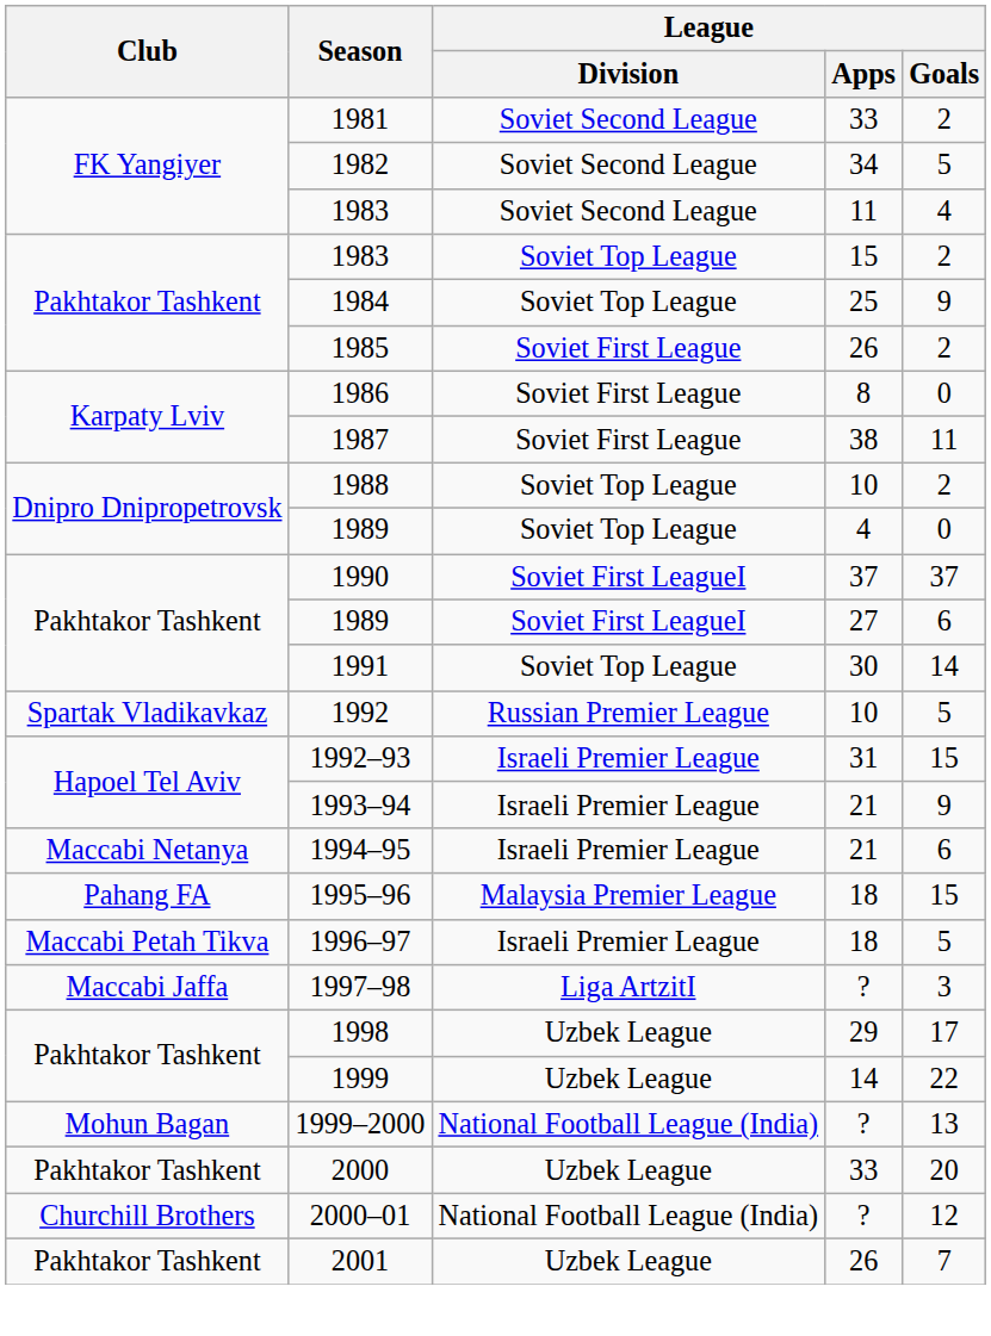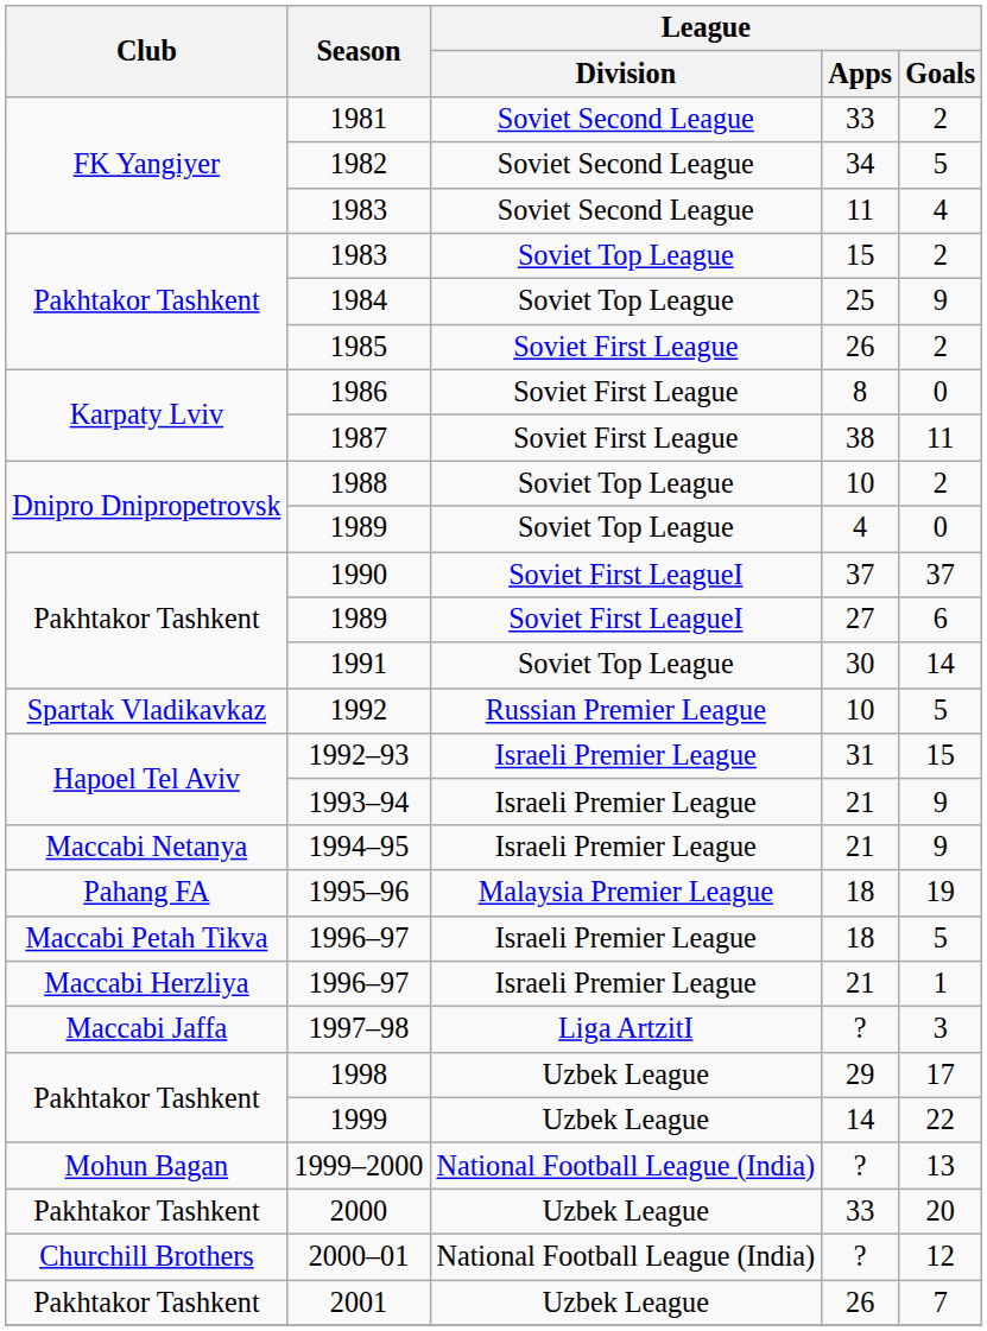 <table class="wikitable" style="text-align:center">
 <tr>
 <th rowspan="2">Club</th>
 <th rowspan="2">Season</th>
 <th colspan="3">League</th>
 </tr>
 <tr>
 <th>Division</th>
 <th>Apps</th>
 <th>Goals</th>
 </tr>
 <tr>
 <td rowspan="3"><a href='#'>FK Yangiyer</a></td>
 <td>1981</td>
 <td><a href='#'>Soviet Second League</a></td>
 <td>33</td>
 <td>2</td>
 </tr>
 <tr>
 <td>1982</td>
 <td>Soviet Second League</td>
 <td>34</td>
 <td>5</td>
 </tr>
 <tr>
 <td>1983</td>
 <td>Soviet Second League</td>
 <td>11</td>
 <td>4</td>
 </tr>
 <tr>
 <td rowspan="3"><a href='#'>Pakhtakor Tashkent</a></td>
 <td>1983</td>
 <td><a href='#'>Soviet Top League</a></td>
 <td>15</td>
 <td>2</td>
 </tr>
 <tr>
 <td>1984</td>
 <td>Soviet Top League</td>
 <td>25</td>
 <td>9</td>
 </tr>
 <tr>
 <td>1985</td>
 <td><a href='#'>Soviet First League</a></td>
 <td>26</td>
 <td>2</td>
 </tr>
 <tr>
 <td rowspan="2"><a href='#'>Karpaty Lviv</a></td>
 <td>1986</td>
 <td>Soviet First League</td>
 <td>8</td>
 <td>0</td>
 </tr>
 <tr>
 <td>1987</td>
 <td>Soviet First League</td>
 <td>38</td>
 <td>11</td>
 </tr>
 <tr>
 <td rowspan="2"><a href='#'>Dnipro Dnipropetrovsk</a></td>
 <td>1988</td>
 <td>Soviet Top League</td>
 <td>10</td>
 <td>2</td>
 </tr>
 <tr>
 <td>1989</td>
 <td>Soviet Top League</td>
 <td>4</td>
 <td>0</td>
 </tr>
 <tr>
 <td rowspan="3">Pakhtakor Tashkent</td>
 <td>1990</td>
 <td><a href='#'>Soviet First LeagueI</a></td>
 <td>37</td>
 <td>37</td>
 </tr>
 <tr>
 <td>1989</td>
 <td><a href='#'>Soviet First LeagueI</a></td>
 <td>27</td>
 <td>6</td>
 </tr>
 <tr>
 <td>1991</td>
 <td>Soviet Top League</td>
 <td>30</td>
 <td>14</td>
 </tr>
 <tr>
 <td><a href='#'>Spartak Vladikavkaz</a></td>
 <td>1992</td>
 <td><a href='#'>Russian Premier League</a></td>
 <td>10</td>
 <td>5</td>
 </tr>
 <tr>
 <td rowspan="2"><a href='#'>Hapoel Tel Aviv</a></td>
 <td>1992–93</td>
 <td><a href='#'>Israeli Premier League</a></td>
 <td>31</td>
 <td>15</td>
 </tr>
 <tr>
 <td>1993–94</td>
 <td>Israeli Premier League</td>
 <td>21</td>
 <td>9</td>
 </tr>
 <tr>
 <td><a href='#'>Maccabi Netanya</a></td>
 <td>1994–95</td>
 <td>Israeli Premier League</td>
 <td>21</td>
-<td>6</td>
+<td>9</td>
 </tr>
 <tr>
 <td><a href='#'>Pahang FA</a></td>
 <td>1995–96</td>
 <td><a href='#'>Malaysia Premier League</a></td>
 <td>18</td>
-<td>15</td>
+<td>19</td>
 </tr>
 <tr>
 <td><a href='#'>Maccabi Petah Tikva</a></td>
 <td>1996–97</td>
 <td>Israeli Premier League</td>
 <td>18</td>
 <td>5</td>
+</tr>
+<tr>
+<td><a href='#'>Maccabi Herzliya</a></td>
+<td>1996–97</td>
+<td>Israeli Premier League</td>
+<td>21</td>
+<td>1</td>
 </tr>
 <tr>
 <td><a href='#'>Maccabi Jaffa</a></td>
 <td>1997–98</td>
 <td><a href='#'>Liga ArtzitI</a></td>
 <td>?</td>
 <td>3</td>
 </tr>
 <tr>
 <td rowspan="2">Pakhtakor Tashkent</td>
 <td>1998</td>
 <td>Uzbek League</td>
 <td>29</td>
 <td>17</td>
 </tr>
 <tr>
 <td>1999</td>
 <td>Uzbek League</td>
 <td>14</td>
 <td>22</td>
 </tr>
 <tr>
 <td><a href='#'>Mohun Bagan</a></td>
 <td>1999–2000</td>
 <td><a href='#'>National Football League (India)</a></td>
 <td>?</td>
 <td>13</td>
 </tr>
 <tr>
 <td>Pakhtakor Tashkent</td>
 <td>2000</td>
 <td>Uzbek League</td>
 <td>33</td>
 <td>20</td>
 </tr>
 <tr>
 <td><a href='#'>Churchill Brothers</a></td>
 <td>2000–01</td>
 <td>National Football League (India)</td>
 <td>?</td>
 <td>12</td>
 </tr>
 <tr>
 <td>Pakhtakor Tashkent</td>
 <td>2001</td>
 <td>Uzbek League</td>
 <td>26</td>
 <td>7</td>
 </tr>
 <tr>
 </tr>
 </table>
